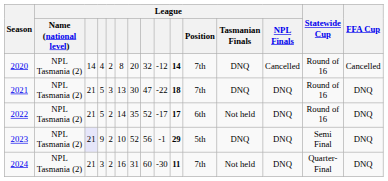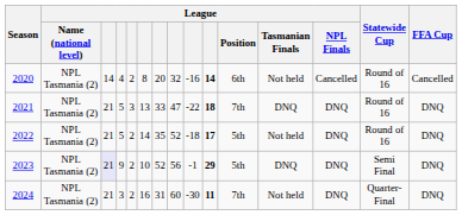 <table class="wikitable" style="text-align:center; font-size:85%;width:95%; text-align:center">
 <tr>
 <th rowspan=2 width=3%>Season</th>
 <th rowspan=1 colspan=12 width=28%>League</th>
 <th rowspan=2 width=8%><a href='#'>Statewide Cup</a></th>
 <th rowspan=2 width=8%><a href='#'>FFA Cup</a></th>
 </tr>
 <tr>
 <th width=13%>Name (<a href='#'>national level</a>)</th>
 <th width=2%></th>
 <th width=2%></th>
 <th width=2%></th>
 <th width=2%></th>
 <th width=2%></th>
 <th width=2%></th>
 <th width=2%></th>
 <th width=2%></th>
 <th width=2%>Position</th>
 <th width=8%>Tasmanian Finals</th>
 <th width=8%><a href='#'>NPL Finals</a></th>
 </tr>
 <tr>
 <td><a href='#'>2020</a></td>
 <td>NPL Tasmania (2)</td>
 <td>14</td>
 <td>4</td>
 <td>2</td>
 <td>8</td>
 <td>20</td>
 <td>32</td>
-<td>-12</td>
+<td>-16</td>
 <td><strong>14</strong></td>
-<td>7th</td>
-<td>DNQ</td>
+<td>6th</td>
+<td>Not held</td>
 <td>Cancelled</td>
 <td>Round of 16</td>
 <td>Cancelled</td>
 </tr>
 <tr>
 <td><a href='#'>2021</a></td>
 <td>NPL Tasmania (2)</td>
 <td>21</td>
 <td>5</td>
 <td>3</td>
 <td>13</td>
-<td>30</td>
+<td>33</td>
 <td>47</td>
 <td>-22</td>
 <td><strong>18</strong></td>
 <td>7th</td>
 <td>DNQ</td>
 <td>DNQ</td>
 <td>Round of 16</td>
 <td>DNQ</td>
 </tr>
 <tr>
 <td><a href='#'>2022</a></td>
 <td>NPL Tasmania (2)</td>
 <td>21</td>
 <td>5</td>
 <td>2</td>
 <td>14</td>
 <td>35</td>
 <td>52</td>
-<td>-17</td>
+<td>-18</td>
 <td><strong>17</strong></td>
-<td>6th</td>
+<td>5th</td>
 <td>Not held</td>
 <td>DNQ</td>
 <td>Round of 16</td>
 <td>DNQ</td>
 </tr>
 <tr>
 <td><a href='#'>2023</a></td>
 <td>NPL Tasmania (2)</td>
 <td style="background: lavender;">21</td>
 <td>9</td>
 <td>2</td>
 <td>10</td>
 <td>52</td>
 <td>56</td>
 <td>-1</td>
 <td><strong>29</strong></td>
 <td>5th</td>
 <td>DNQ</td>
 <td>DNQ</td>
 <td>Semi Final</td>
 <td>DNQ</td>
 </tr>
 <tr>
 <td><a href='#'>2024</a></td>
 <td>NPL Tasmania (2)</td>
 <td>21</td>
 <td>3</td>
 <td>2</td>
 <td>16</td>
 <td>31</td>
 <td>60</td>
 <td>-30</td>
 <td><strong>11</strong></td>
 <td>7th</td>
 <td>Not held</td>
 <td>DNQ</td>
 <td>Quarter-Final</td>
 <td>DNQ</td>
 </tr>
 </table>
